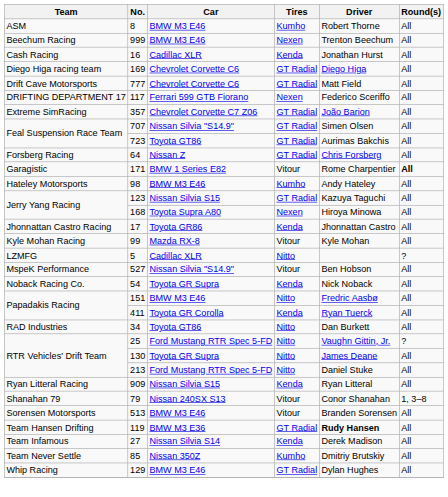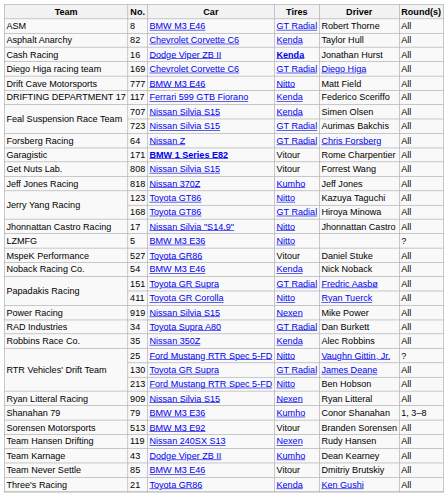 <table class="wikitable" style="font-size: 90%;">
 <tr>
 <th>Team</th>
 <th>No.</th>
 <th>Car</th>
 <th>Tires</th>
 <th>Driver</th>
 <th>Round(s)</th>
 </tr>
 <tr>
 <td>ASM</td>
 <td>8</td>
 <td><a href='#'>BMW M3 E46</a></td>
-<td><a href='#'>Kumho</a></td>
+<td><a href='#'>GT Radial</a></td>
 <td> Robert Thorne</td>
 <td>All</td>
 </tr>
 <tr>
-<td>Beechum Racing</td>
-<td>999</td>
-<td><a href='#'>BMW M3 E46</a></td>
-<td><a href='#'>Nexen</a></td>
-<td> Trenton Beechum</td>
+<td>Asphalt Anarchy</td>
+<td>82</td>
+<td><a href='#'>Chevrolet Corvette C6</a></td>
+<td><a href='#'>Kenda</a></td>
+<td> Taylor Hull</td>
 <td>All</td>
 </tr>
 <tr>
 <td>Cash Racing</td>
 <td>16</td>
-<td><a href='#'>Cadillac XLR</a></td>
-<td><a href='#'>Kenda</a></td>
+<td><a href='#'>Dodge Viper ZB II</a></td>
+<td><strong><a href='#'>Kenda</a></strong></td>
 <td> Jonathan Hurst</td>
 <td>All</td>
 </tr>
 <tr>
 <td>Diego Higa racing team</td>
 <td>169</td>
 <td><a href='#'>Chevrolet Corvette C6</a></td>
 <td><a href='#'>GT Radial</a></td>
 <td> <a href='#'>Diego Higa</a></td>
 <td>All</td>
 </tr>
 <tr>
 <td>Drift Cave Motorsports</td>
 <td>777</td>
-<td><a href='#'>Chevrolet Corvette C6</a></td>
-<td><a href='#'>GT Radial</a></td>
+<td><a href='#'>BMW M3 E46</a></td>
+<td><a href='#'>Nitto</a></td>
 <td> Matt Field</td>
 <td>All</td>
 </tr>
 <tr>
 <td>DRIFTING DEPARTMENT 17</td>
 <td>117</td>
 <td><a href='#'>Ferrari 599 GTB Fiorano</a></td>
-<td><a href='#'>Nexen</a></td>
+<td><a href='#'>Kenda</a></td>
 <td> Federico Sceriffo</td>
-<td>All</td>
-</tr>
-<tr>
-<td>Extreme SimRacing</td>
-<td>357</td>
-<td><a href='#'>Chevrolet Corvette C7 Z06</a></td>
-<td><a href='#'>GT Radial</a></td>
-<td> <a href='#'>João Barion</a></td>
 <td>All</td>
 </tr>
 <tr>
 <td rowspan=2>Feal Suspension Race Team</td>
 <td>707</td>
-<td><a href='#'>Nissan Silvia "S14.9"</a></td>
-<td><a href='#'>GT Radial</a></td>
+<td><a href='#'>Nissan Silvia S15</a></td>
+<td><a href='#'>Kenda</a></td>
 <td> Simen Olsen</td>
 <td>All</td>
 </tr>
 <tr>
 <td>723</td>
-<td><a href='#'>Toyota GT86</a></td>
+<td><a href='#'>Nissan Silvia S15</a></td>
 <td><a href='#'>GT Radial</a></td>
 <td> Aurimas Bakchis</td>
 <td>All</td>
 </tr>
 <tr>
 <td>Forsberg Racing</td>
 <td>64</td>
 <td><a href='#'>Nissan Z</a></td>
 <td><a href='#'>GT Radial</a></td>
 <td> <a href='#'>Chris Forsberg</a></td>
 <td>All</td>
 </tr>
 <tr>
 <td>Garagistic</td>
 <td>171</td>
-<td><a href='#'>BMW 1 Series E82</a></td>
+<td><strong><a href='#'>BMW 1 Series E82</a></strong></td>
 <td>Vitour</td>
 <td> Rome Charpentier</td>
-<td><strong>All</strong></td>
+<td>All</td>
 </tr>
 <tr>
-<td>Hateley Motorsports</td>
-<td>98</td>
-<td><a href='#'>BMW M3 E46</a></td>
+<td>Get Nuts Lab.</td>
+<td>808</td>
+<td><a href='#'>Nissan Silvia S15</a></td>
+<td>Vitour</td>
+<td> Forrest Wang</td>
+<td>All</td>
+</tr>
+<tr>
+<td>Jeff Jones Racing</td>
+<td>818</td>
+<td><a href='#'>Nissan 370Z</a></td>
 <td><a href='#'>Kumho</a></td>
-<td> Andy Hateley </td>
+<td> Jeff Jones</td>
 <td>All</td>
 </tr>
 <tr>
 <td rowspan=2>Jerry Yang Racing</td>
 <td>123</td>
-<td><a href='#'>Nissan Silvia S15</a></td>
-<td><a href='#'>GT Radial</a></td>
+<td><a href='#'>Toyota GT86</a></td>
+<td><a href='#'>Nitto</a></td>
 <td> Kazuya Taguchi</td>
 <td>All</td>
 </tr>
 <tr>
 <td>168</td>
-<td><a href='#'>Toyota Supra A80</a></td>
-<td><a href='#'>Nexen</a></td>
+<td><a href='#'>Toyota GT86</a></td>
+<td><a href='#'>GT Radial</a></td>
 <td> Hiroya Minowa </td>
 <td>All</td>
 </tr>
 <tr>
 <td>Jhonnattan Castro Racing</td>
 <td>17</td>
-<td><a href='#'>Toyota GR86</a></td>
-<td><a href='#'>Kenda</a></td>
+<td><a href='#'>Nissan Silvia "S14.9"</a></td>
+<td><a href='#'>Nitto</a></td>
 <td> Jhonnattan Castro</td>
-<td>All</td>
-</tr>
-<tr>
-<td>Kyle Mohan Racing</td>
-<td>99</td>
-<td><a href='#'>Mazda RX-8</a></td>
-<td>Vitour</td>
-<td> Kyle Mohan</td>
 <td>All</td>
 </tr>
 <tr>
 <td>LZMFG</td>
 <td>5</td>
-<td><a href='#'>Cadillac XLR</a></td>
+<td><a href='#'>BMW M3 E36</a></td>
 <td><a href='#'>Nitto</a></td>
 <td> </td>
 <td>?</td>
 </tr>
 <tr>
 <td>MspeK Performance</td>
 <td>527</td>
-<td><a href='#'>Nissan Silvia "S14.9"</a></td>
+<td><a href='#'>Toyota GR86</a></td>
 <td>Vitour</td>
-<td> Ben Hobson </td>
+<td> Daniel Stuke</td>
 <td>All</td>
 </tr>
 <tr>
 <td>Noback Racing Co.</td>
 <td>54</td>
-<td><a href='#'>Toyota GR Supra</a></td>
+<td><a href='#'>BMW M3 E46</a></td>
 <td><a href='#'>Kenda</a></td>
 <td> Nick Noback</td>
 <td>All</td>
 </tr>
 <tr>
 <td rowspan=2>Papadakis Racing</td>
 <td>151</td>
-<td><a href='#'>BMW M3 E46</a></td>
-<td><a href='#'>Nitto</a></td>
+<td><a href='#'>Toyota GR Supra</a></td>
+<td><a href='#'>GT Radial</a></td>
 <td> <a href='#'>Fredric Aasbø</a></td>
 <td>All</td>
 </tr>
 <tr>
 <td>411</td>
 <td><a href='#'>Toyota GR Corolla</a></td>
-<td><a href='#'>Kenda</a></td>
+<td><a href='#'>Nitto</a></td>
 <td> <a href='#'>Ryan Tuerck</a></td>
+<td>All</td>
+</tr>
+<tr>
+<td>Power Racing</td>
+<td>919</td>
+<td><a href='#'>Nissan Silvia S15</a></td>
+<td><a href='#'>Nexen</a></td>
+<td> Mike Power</td>
 <td>All</td>
 </tr>
 <tr>
 <td>RAD Industries</td>
 <td>34</td>
-<td><a href='#'>Toyota GT86</a></td>
-<td><a href='#'>Nitto</a></td>
+<td><a href='#'>Toyota Supra A80</a></td>
+<td><a href='#'>GT Radial</a></td>
 <td> Dan Burkett</td>
+<td>All</td>
+</tr>
+<tr>
+<td>Robbins Race Co.</td>
+<td>35</td>
+<td><a href='#'>Nissan 350Z</a></td>
+<td><a href='#'>Kenda</a></td>
+<td> Alec Robbins</td>
 <td>All</td>
 </tr>
 <tr>
 <td rowspan=3>RTR Vehicles' Drift Team</td>
 <td>25</td>
 <td><a href='#'>Ford Mustang RTR Spec 5-FD</a></td>
 <td><a href='#'>Nitto</a></td>
 <td> <a href='#'>Vaughn Gittin, Jr.</a></td>
 <td>?</td>
 </tr>
 <tr>
 <td>130</td>
 <td><a href='#'>Toyota GR Supra</a></td>
-<td><a href='#'>Nitto</a></td>
+<td><a href='#'>GT Radial</a></td>
 <td> <a href='#'>James Deane</a></td>
 <td>All</td>
 </tr>
 <tr>
 <td>213</td>
 <td><a href='#'>Ford Mustang RTR Spec 5-FD</a></td>
 <td><a href='#'>Nitto</a></td>
-<td> Daniel Stuke</td>
+<td> Ben Hobson </td>
 <td>All</td>
 </tr>
 <tr>
 <td>Ryan Litteral Racing</td>
 <td>909</td>
 <td><a href='#'>Nissan Silvia S15</a></td>
-<td><a href='#'>Kenda</a></td>
+<td><a href='#'>Nexen</a></td>
 <td> Ryan Litteral</td>
 <td>All</td>
 </tr>
 <tr>
 <td>Shanahan 79</td>
 <td>79</td>
-<td><a href='#'>Nissan 240SX S13</a></td>
-<td>Vitour</td>
+<td><a href='#'>BMW M3 E36</a></td>
+<td><a href='#'>Kumho</a></td>
 <td> Conor Shanahan </td>
 <td>1, 3–8</td>
 </tr>
 <tr>
 <td>Sorensen Motorsports</td>
 <td>513</td>
-<td><a href='#'>BMW M3 E46</a></td>
+<td><a href='#'>BMW M3 E92</a></td>
 <td>Vitour</td>
 <td> Branden Sorensen</td>
 <td>All</td>
 </tr>
 <tr>
 <td>Team Hansen Drifting</td>
 <td>119</td>
-<td><a href='#'>BMW M3 E36</a></td>
-<td><a href='#'>GT Radial</a></td>
-<td><strong> Rudy Hansen </strong></td>
+<td><a href='#'>Nissan 240SX S13</a></td>
+<td><a href='#'>Nexen</a></td>
+<td> Rudy Hansen </td>
 <td>All</td>
 </tr>
 <tr>
-<td>Team Infamous</td>
-<td>27</td>
-<td><a href='#'>Nissan Silvia S14</a></td>
-<td><a href='#'>Kenda</a></td>
-<td> Derek Madison</td>
+<td>Team Karnage</td>
+<td>43</td>
+<td><a href='#'>Dodge Viper ZB II</a></td>
+<td><a href='#'>Kumho</a></td>
+<td> Dean Kearney</td>
 <td>All</td>
 </tr>
 <tr>
 <td>Team Never Settle</td>
 <td>85</td>
-<td><a href='#'>Nissan 350Z</a></td>
-<td><a href='#'>Kumho</a></td>
+<td><a href='#'>BMW M3 E46</a></td>
+<td>Vitour</td>
 <td>  Dmitriy Brutskiy</td>
 <td>All</td>
 </tr>
 <tr>
-<td>Whip Racing</td>
-<td>129</td>
-<td><a href='#'>BMW M3 E46</a></td>
-<td><a href='#'>GT Radial</a></td>
-<td> Dylan Hughes</td>
+<td>Three's Racing</td>
+<td>21</td>
+<td><a href='#'>Toyota GR86</a></td>
+<td><a href='#'>Kenda</a></td>
+<td> <a href='#'>Ken Gushi</a></td>
 <td>All</td>
 </tr>
 <tr>
 </tr>
 </table>
